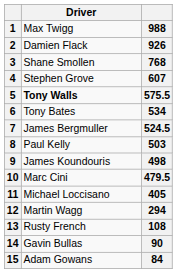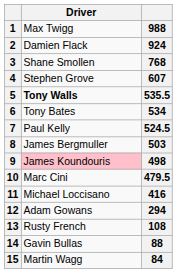 <table class="wikitable" style="font-size:85%; text-align:center">
 <tr style="background:#f9f9f9; vertical-align:top;">
 <th valign="middle"></th>
 <th valign="middle" width="150">Driver</th>
 <th valign="middle"></th>
 </tr>
 <tr>
 <th>1</th>
 <td align="left"> Max Twigg</td>
 <th>988</th>
 </tr>
 <tr>
 <th>2</th>
 <td align="left"> Damien Flack</td>
-<th>926</th>
+<th>924</th>
 </tr>
 <tr>
 <th>3</th>
 <td align="left"> Shane Smollen</td>
 <th>768</th>
 </tr>
 <tr>
 <th>4</th>
 <td align="left"> Stephen Grove</td>
 <th>607</th>
 </tr>
 <tr>
 <th>5</th>
 <td align="left"><strong> Tony Walls</strong></td>
-<th>575.5</th>
+<th>535.5</th>
 </tr>
 <tr>
 <th>6</th>
 <td align="left"> Tony Bates</td>
 <th>534</th>
 </tr>
 <tr>
 <th>7</th>
-<td align="left"> James Bergmuller</td>
+<td align="left"> Paul Kelly</td>
 <th>524.5</th>
 </tr>
 <tr>
 <th>8</th>
-<td align="left"> Paul Kelly</td>
+<td align="left"> James Bergmuller</td>
 <th>503</th>
 </tr>
 <tr>
 <th>9</th>
-<td align="left"> James Koundouris</td>
+<td align="left" style="background: pink;"> James Koundouris</td>
 <th>498</th>
 </tr>
 <tr>
 <th>10</th>
 <td align="left"> Marc Cini</td>
 <th>479.5</th>
 </tr>
 <tr>
 <th>11</th>
 <td align="left"> Michael Loccisano</td>
-<th>405</th>
+<th>416</th>
 </tr>
 <tr>
 <th>12</th>
-<td align="left"> Martin Wagg</td>
+<td align="left"> Adam Gowans</td>
 <th>294</th>
 </tr>
 <tr>
 <th>13</th>
 <td align="left"> Rusty French</td>
 <th>108</th>
 </tr>
 <tr>
 <th>14</th>
 <td align="left"> Gavin Bullas</td>
-<th>90</th>
+<th>88</th>
 </tr>
 <tr>
 <th>15</th>
-<td align="left"> Adam Gowans</td>
+<td align="left"> Martin Wagg</td>
 <th>84</th>
 </tr>
 </table>
